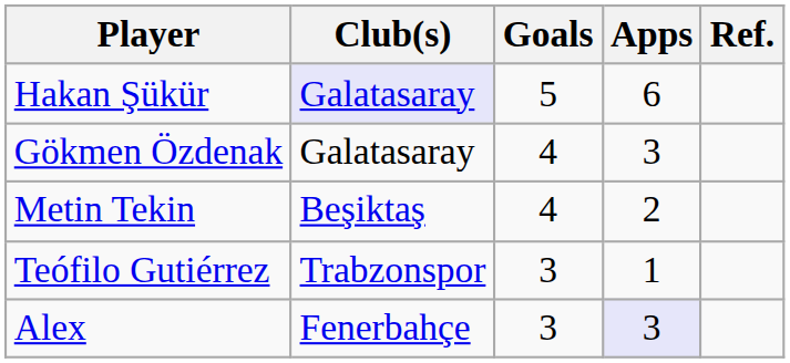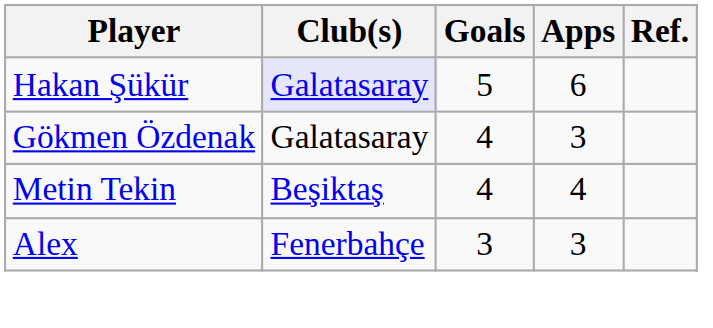 <table class="wikitable sortable" style="text-align:center">
 <tr>
 <th>Player</th>
 <th>Club(s)</th>
 <th>Goals</th>
 <th>Apps</th>
 <th>Ref.</th>
 </tr>
 <tr>
 <td align="left"> <a href='#'>Hakan Şükür</a></td>
 <td align="left" style="background: lavender;"><a href='#'>Galatasaray</a></td>
 <td>5</td>
 <td>6</td>
 <td></td>
 </tr>
 <tr>
 <td align="left"> <a href='#'>Gökmen Özdenak</a></td>
 <td align="left">Galatasaray</td>
 <td>4</td>
 <td>3</td>
 <td></td>
 </tr>
 <tr>
 <td align="left"> <a href='#'>Metin Tekin</a></td>
 <td align="left"><a href='#'>Beşiktaş</a></td>
 <td>4</td>
-<td>2</td>
-<td></td>
-</tr>
-<tr>
-<td align="left"> <a href='#'>Teófilo Gutiérrez</a></td>
-<td align="left"><a href='#'>Trabzonspor</a></td>
-<td>3</td>
-<td>1</td>
+<td>4</td>
 <td></td>
 </tr>
 <tr>
 <td align="left"> <a href='#'>Alex</a></td>
 <td align="left"><a href='#'>Fenerbahçe</a></td>
 <td>3</td>
-<td style="background: lavender;">3</td>
+<td>3</td>
 <td></td>
 </tr>
 </table>
